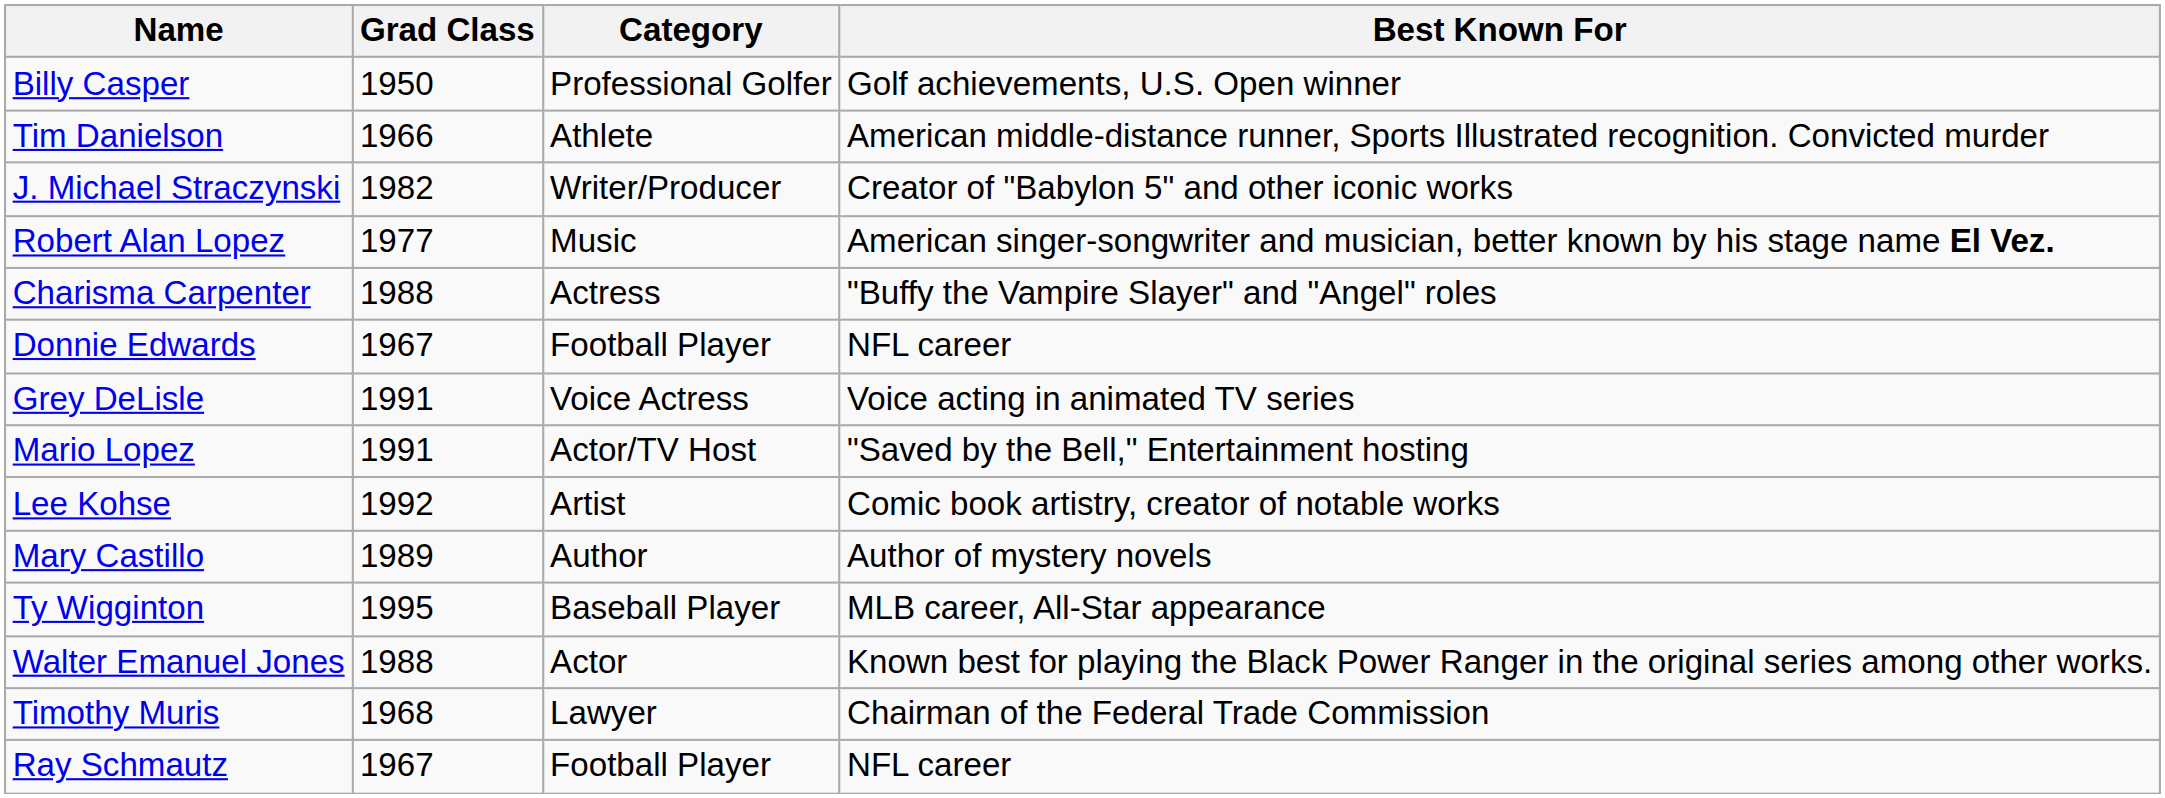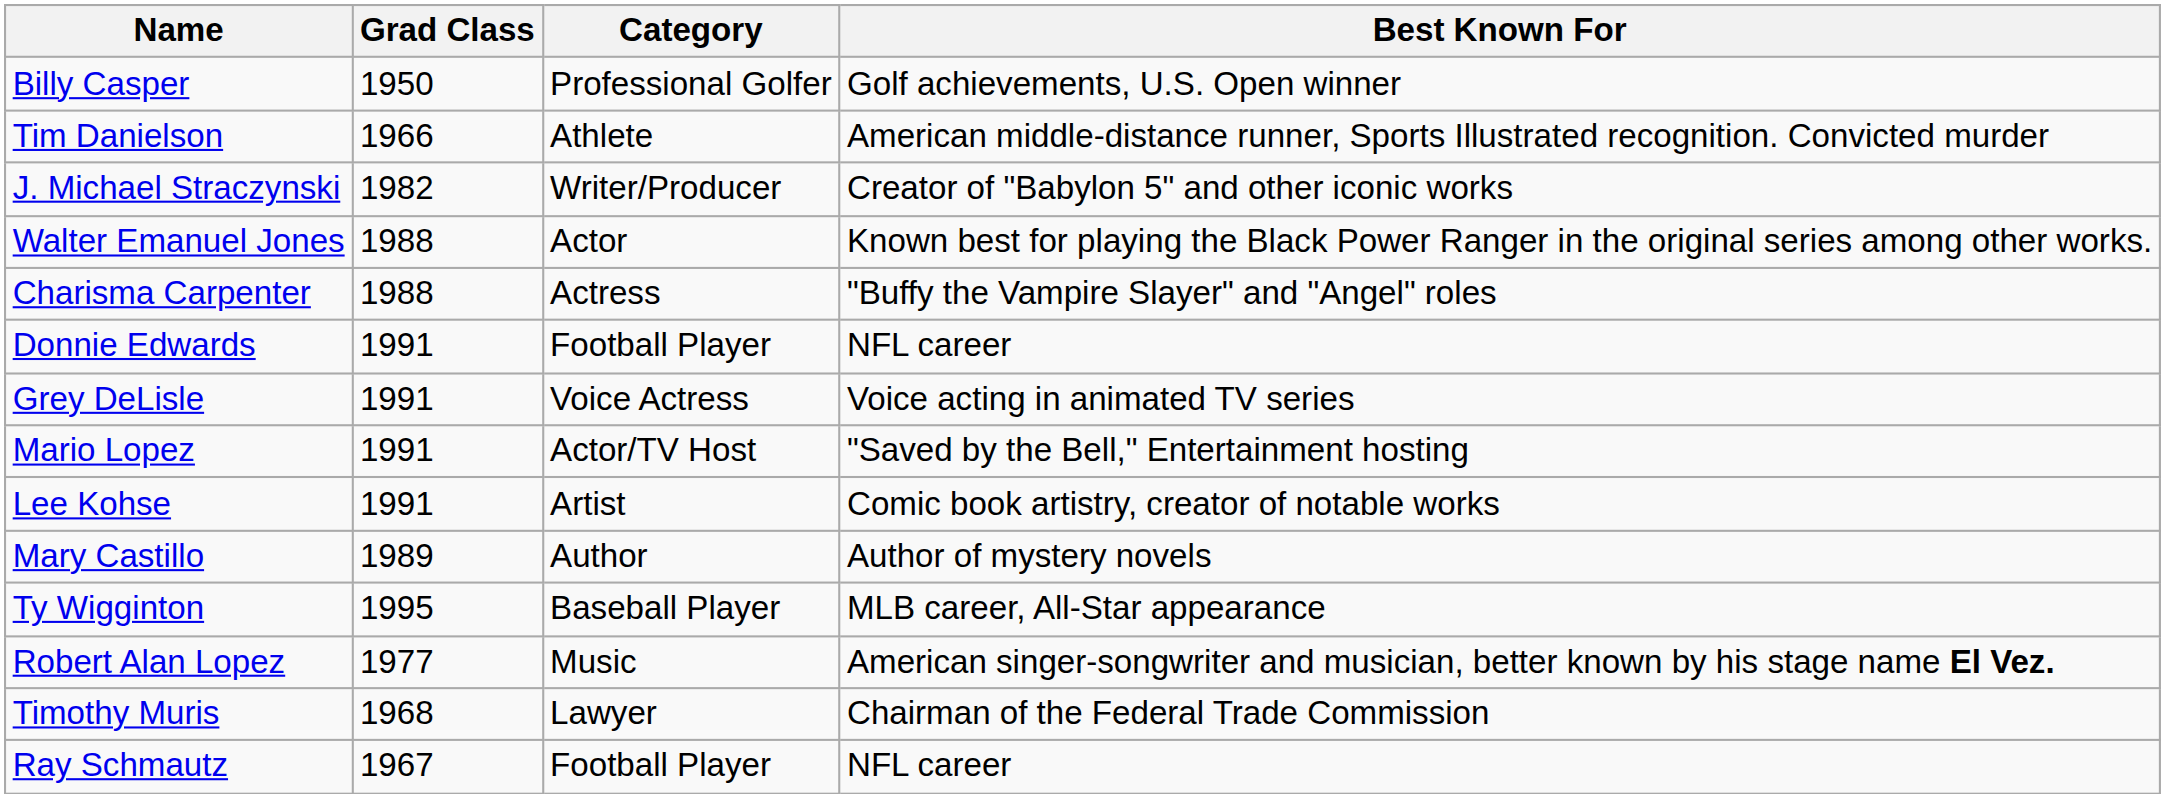 <table class="wikitable sortable plainrowheaders">
 <tr>
 <th scope="col">Name</th>
 <th scope="col">Grad Class</th>
 <th scope="col">Category</th>
 <th scope="col">Best Known For</th>
 </tr>
 <tr>
 <td><a href='#'>Billy Casper</a></td>
 <td>1950</td>
 <td>Professional Golfer</td>
 <td>Golf achievements, U.S. Open winner</td>
 </tr>
 <tr>
 <td><a href='#'>Tim Danielson</a></td>
 <td>1966</td>
 <td>Athlete</td>
 <td>American middle-distance runner, Sports Illustrated recognition. Convicted murder</td>
 </tr>
 <tr>
 <td><a href='#'>J. Michael Straczynski</a></td>
 <td>1982</td>
 <td>Writer/Producer</td>
 <td>Creator of "Babylon 5" and other iconic works</td>
 </tr>
 <tr>
-<td><a href='#'>Robert Alan Lopez</a></td>
-<td>1977</td>
-<td>Music</td>
-<td>American singer-songwriter and musician, better known by his stage name <strong>El Vez.</strong></td>
+<td><a href='#'>Walter Emanuel Jones</a></td>
+<td>1988</td>
+<td>Actor</td>
+<td>Known best for playing the Black Power Ranger in the original series among other works.</td>
 </tr>
 <tr>
 <td><a href='#'>Charisma Carpenter</a></td>
 <td>1988</td>
 <td>Actress</td>
 <td>"Buffy the Vampire Slayer" and "Angel" roles</td>
 </tr>
 <tr>
 <td><a href='#'>Donnie Edwards</a></td>
-<td>1967</td>
+<td>1991</td>
 <td>Football Player</td>
 <td>NFL career</td>
 </tr>
 <tr>
 <td><a href='#'>Grey DeLisle</a></td>
 <td>1991</td>
 <td>Voice Actress</td>
 <td>Voice acting in animated TV series</td>
 </tr>
 <tr>
 <td><a href='#'>Mario Lopez</a></td>
 <td>1991</td>
 <td>Actor/TV Host</td>
 <td>"Saved by the Bell," Entertainment hosting</td>
 </tr>
 <tr>
 <td><a href='#'>Lee Kohse</a></td>
-<td>1992</td>
+<td>1991</td>
 <td>Artist</td>
 <td>Comic book artistry, creator of notable works</td>
 </tr>
 <tr>
 <td><a href='#'>Mary Castillo</a></td>
 <td>1989</td>
 <td>Author</td>
 <td>Author of mystery novels</td>
 </tr>
 <tr>
 <td><a href='#'>Ty Wigginton</a></td>
 <td>1995</td>
 <td>Baseball Player</td>
 <td>MLB career, All-Star appearance</td>
 </tr>
 <tr>
-<td><a href='#'>Walter Emanuel Jones</a></td>
-<td>1988</td>
-<td>Actor</td>
-<td>Known best for playing the Black Power Ranger in the original series among other works.</td>
+<td><a href='#'>Robert Alan Lopez</a></td>
+<td>1977</td>
+<td>Music</td>
+<td>American singer-songwriter and musician, better known by his stage name <strong>El Vez.</strong></td>
 </tr>
 <tr>
 <td><a href='#'>Timothy Muris</a></td>
 <td>1968</td>
 <td>Lawyer</td>
 <td>Chairman of the Federal Trade Commission</td>
 </tr>
 <tr>
 <td><a href='#'>Ray Schmautz</a></td>
 <td>1967</td>
 <td>Football Player</td>
 <td>NFL career</td>
 </tr>
 </table>
